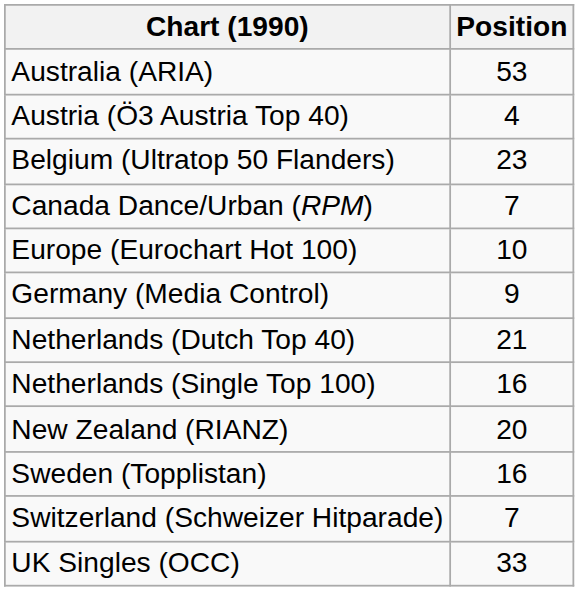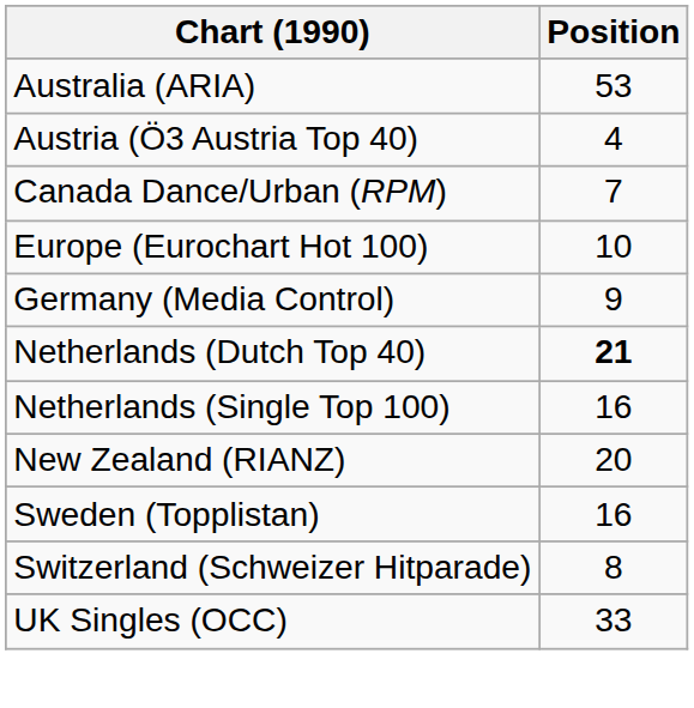 <table class="wikitable sortable">
 <tr>
 <th>Chart (1990)</th>
 <th>Position</th>
 </tr>
 <tr>
 <td>Australia (ARIA)</td>
 <td align="center">53</td>
 </tr>
 <tr>
 <td>Austria (Ö3 Austria Top 40)</td>
 <td align="center">4</td>
-</tr>
-<tr>
-<td>Belgium (Ultratop 50 Flanders)</td>
-<td align="center">23</td>
 </tr>
 <tr>
 <td>Canada Dance/Urban (<em>RPM</em>)</td>
 <td align="center">7</td>
 </tr>
 <tr>
 <td>Europe (Eurochart Hot 100)</td>
 <td align="center">10</td>
 </tr>
 <tr>
 <td>Germany (Media Control)</td>
 <td align="center">9</td>
 </tr>
 <tr>
 <td>Netherlands (Dutch Top 40)</td>
-<td align="center">21</td>
+<td align="center"><strong>21</strong></td>
 </tr>
 <tr>
 <td>Netherlands (Single Top 100)</td>
 <td align="center">16</td>
 </tr>
 <tr>
 <td>New Zealand (RIANZ)</td>
 <td align="center">20</td>
 </tr>
 <tr>
 <td>Sweden (Topplistan)</td>
 <td align="center">16</td>
 </tr>
 <tr>
 <td>Switzerland (Schweizer Hitparade)</td>
-<td align="center">7</td>
+<td align="center">8</td>
 </tr>
 <tr>
 <td>UK Singles (OCC)</td>
 <td align="center">33</td>
 </tr>
 </table>
